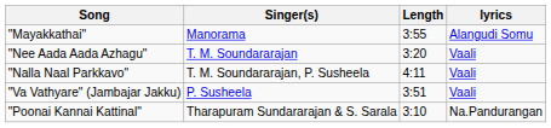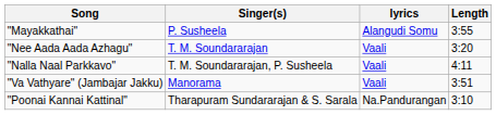 <table class="wikitable" style="font-size:95%;">
 <tr>
 <th>Song</th>
 <th>Singer(s)</th>
+<th>lyrics</th>
 <th>Length</th>
-<th>lyrics</th>
 </tr>
 <tr>
 <td>"Mayakkathai"</td>
-<td><a href='#'>Manorama</a></td>
+<td><a href='#'>P. Susheela</a></td>
+<td><a href='#'>Alangudi Somu</a></td>
 <td>3:55</td>
-<td><a href='#'>Alangudi Somu</a></td>
 </tr>
 <tr>
 <td>"Nee Aada Aada Azhagu"</td>
 <td><a href='#'>T. M. Soundararajan</a></td>
+<td><a href='#'>Vaali</a></td>
 <td>3:20</td>
-<td><a href='#'>Vaali</a></td>
 </tr>
 <tr>
 <td>"Nalla Naal Parkkavo"</td>
 <td>T. M. Soundararajan, P. Susheela</td>
+<td><a href='#'>Vaali</a></td>
 <td>4:11</td>
-<td><a href='#'>Vaali</a></td>
 </tr>
 <tr>
 <td>"Va Vathyare" (Jambajar Jakku)</td>
-<td><a href='#'>P. Susheela</a></td>
+<td><a href='#'>Manorama</a></td>
+<td><a href='#'>Vaali</a></td>
 <td>3:51</td>
-<td><a href='#'>Vaali</a></td>
 </tr>
 <tr>
 <td>"Poonai Kannai Kattinal"</td>
 <td>Tharapuram Sundararajan & S. Sarala</td>
+<td>Na.Pandurangan</td>
 <td>3:10</td>
-<td>Na.Pandurangan</td>
 </tr>
 </table>
